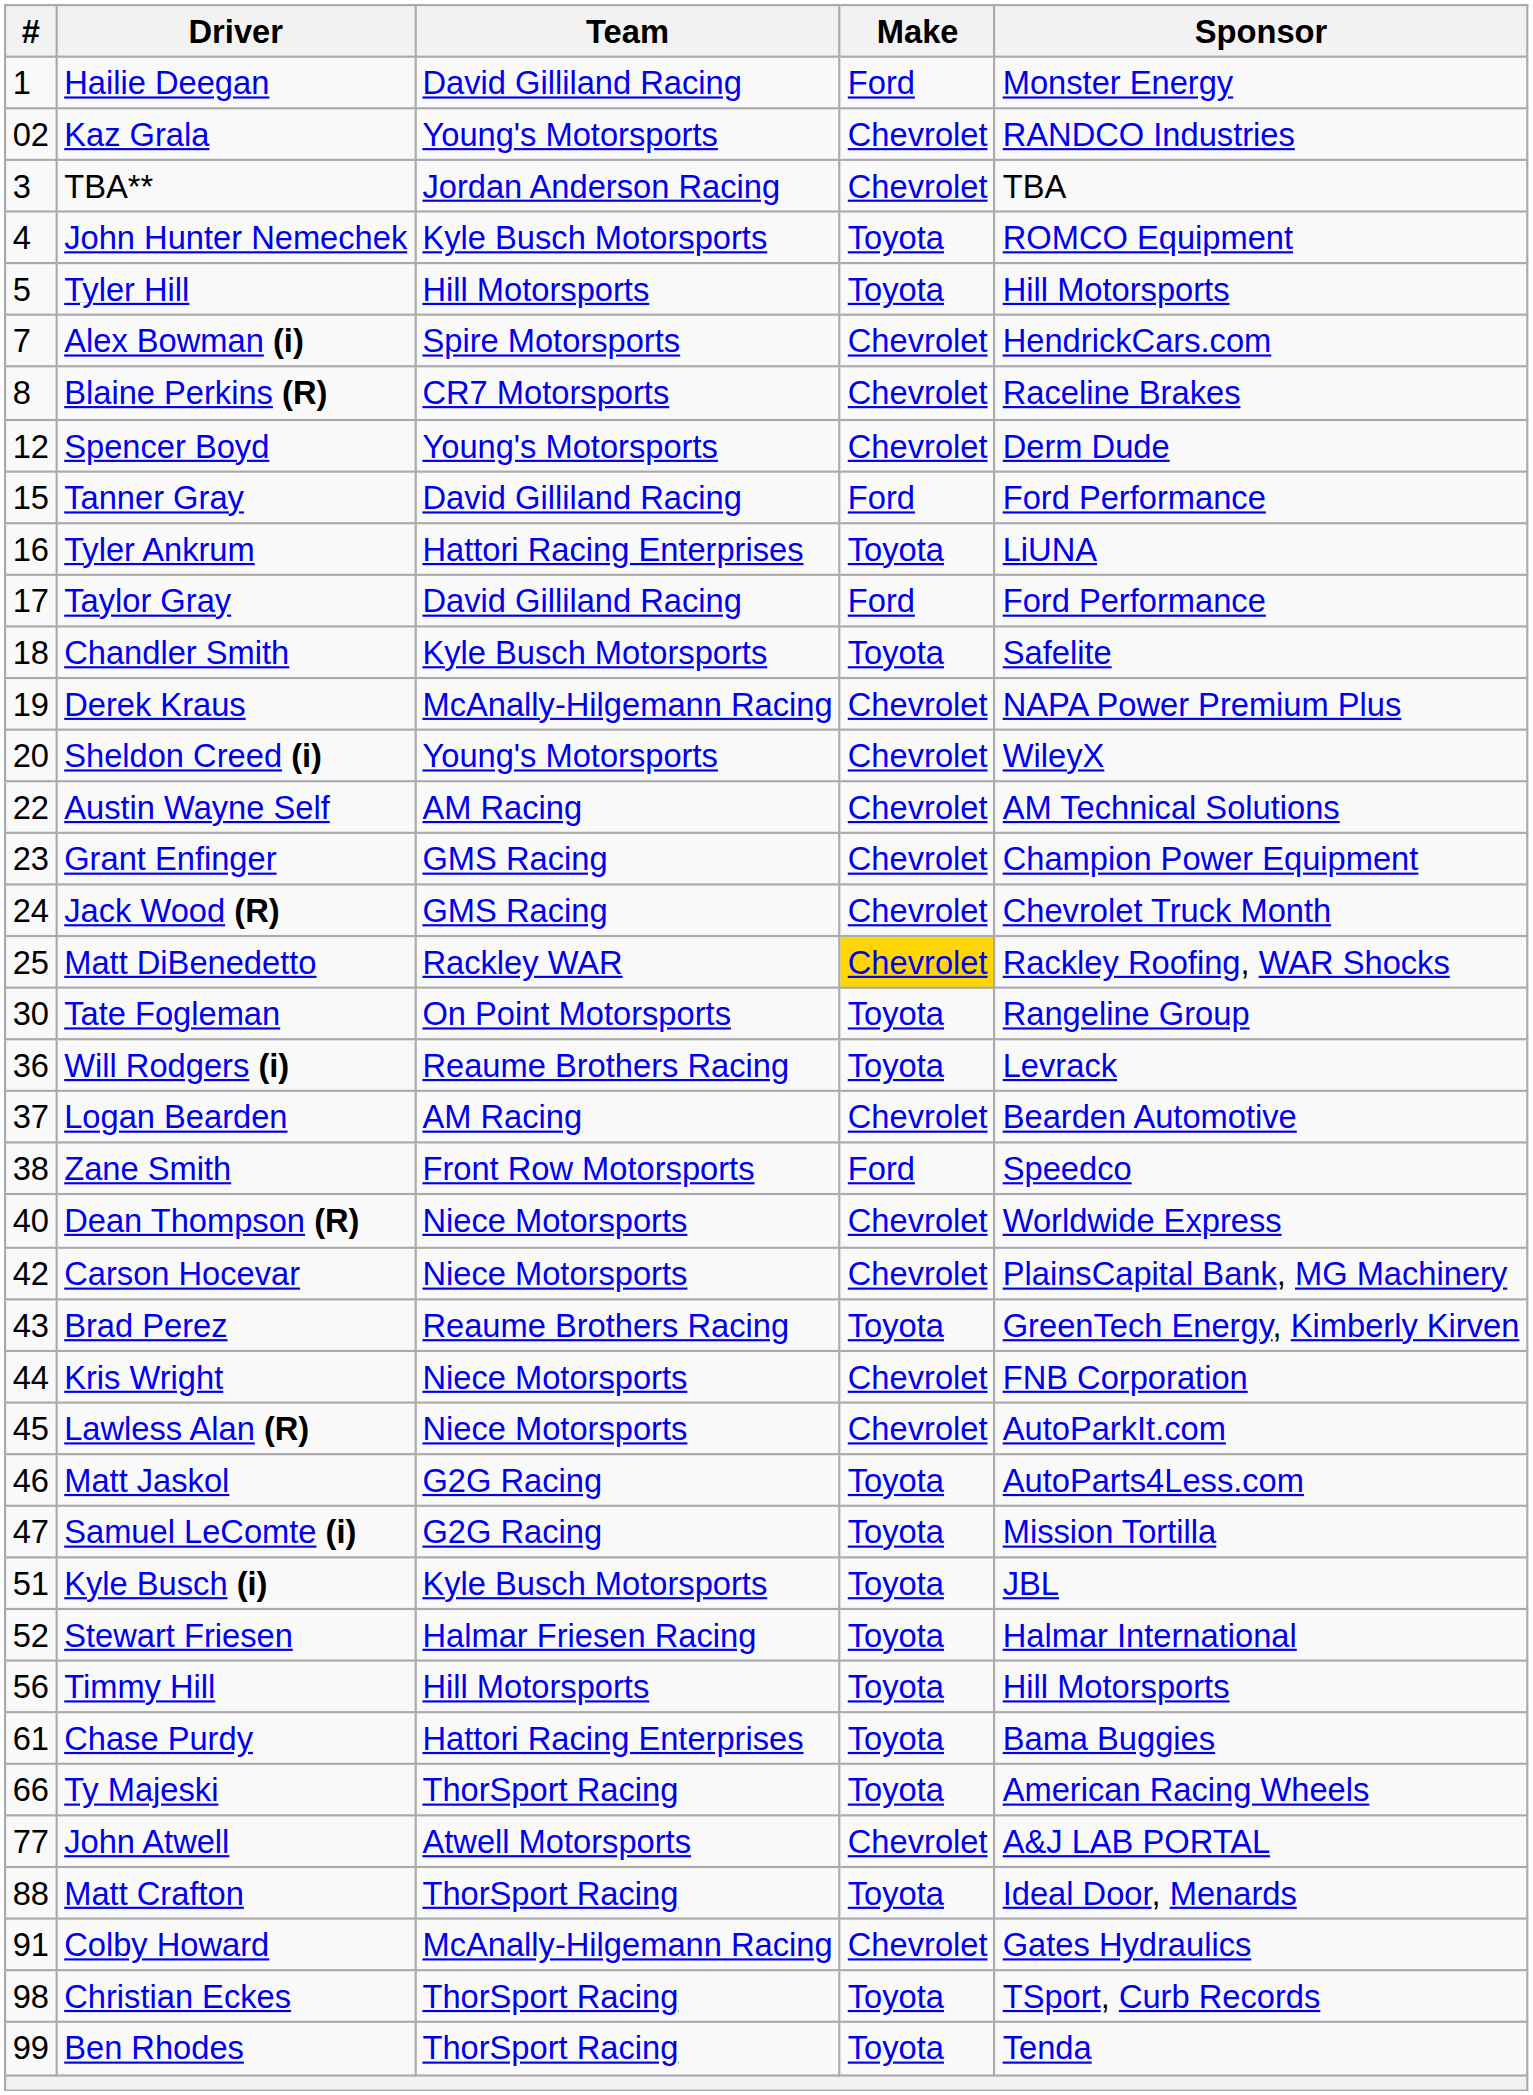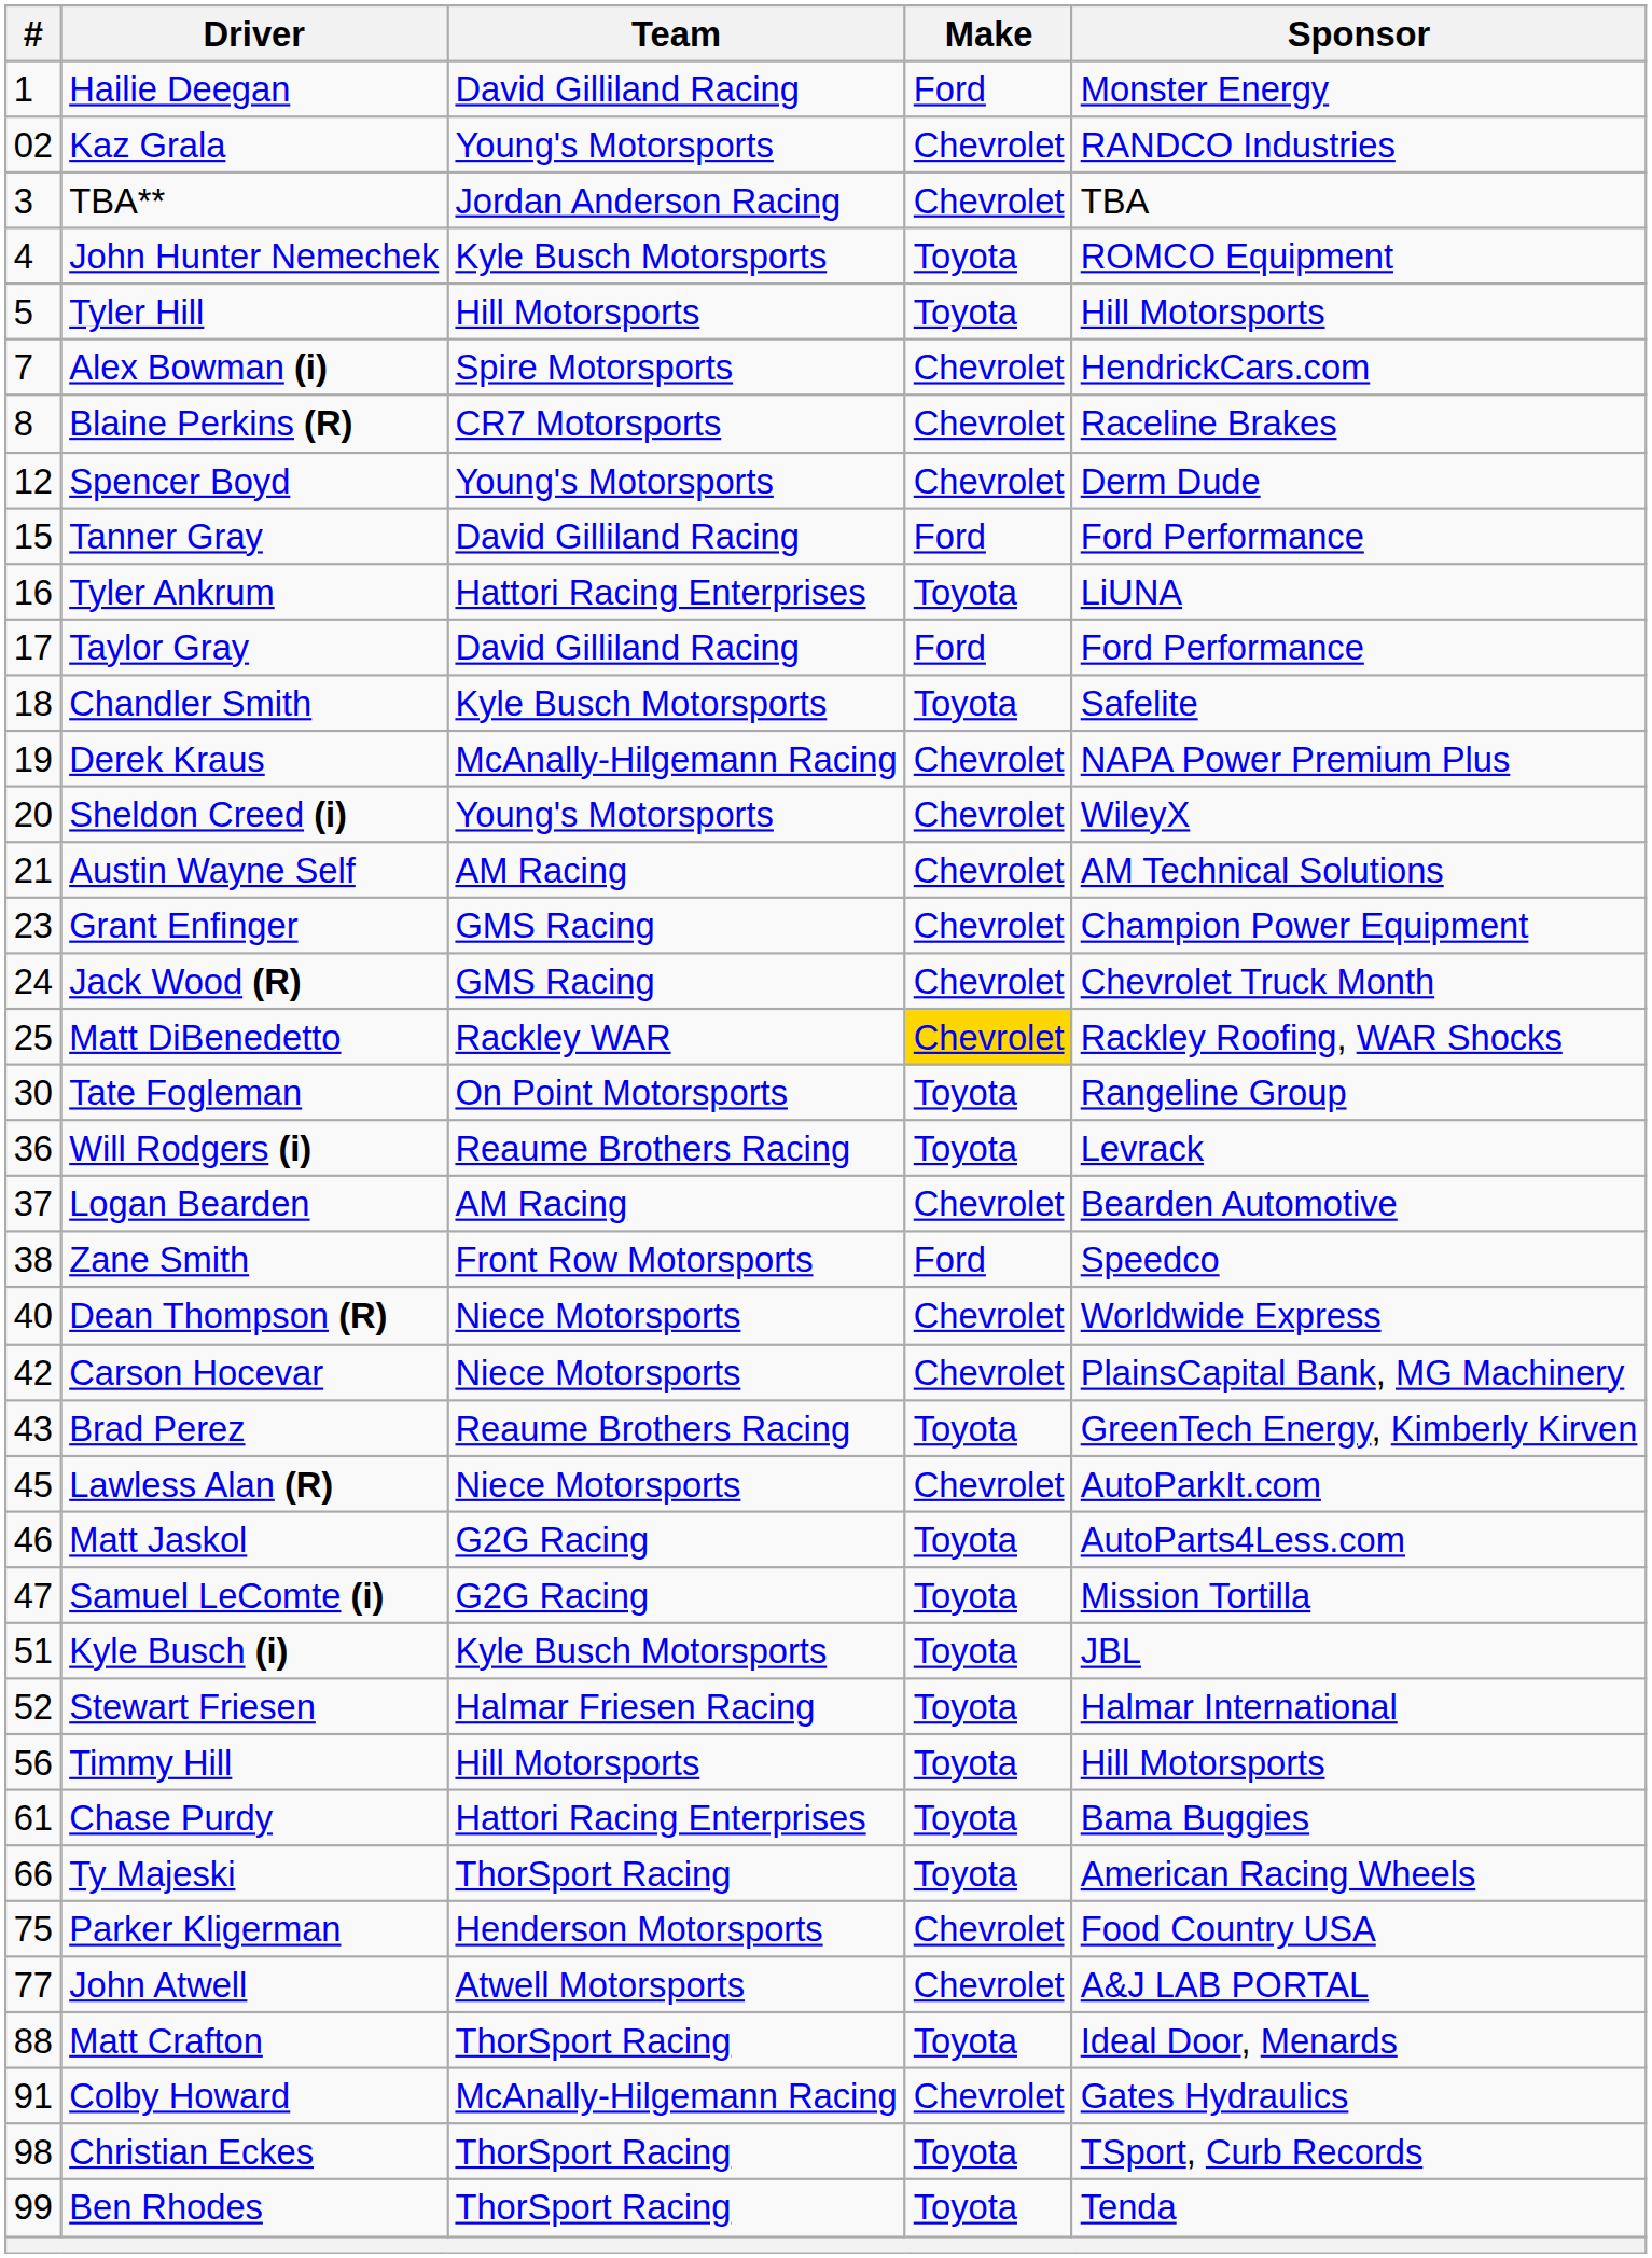 <table class="wikitable" style="font-size:95%">
 <tr>
 <th>#</th>
 <th>Driver</th>
 <th>Team</th>
 <th>Make</th>
 <th>Sponsor</th>
 </tr>
 <tr>
 <td>1</td>
 <td><a href='#'>Hailie Deegan</a></td>
 <td><a href='#'>David Gilliland Racing</a></td>
 <td><a href='#'>Ford</a></td>
 <td><a href='#'>Monster Energy</a></td>
 </tr>
 <tr>
 <td>02</td>
 <td><a href='#'>Kaz Grala</a></td>
 <td><a href='#'>Young's Motorsports</a></td>
 <td><a href='#'>Chevrolet</a></td>
 <td><a href='#'>RANDCO Industries</a></td>
 </tr>
 <tr>
 <td>3</td>
 <td>TBA**</td>
 <td><a href='#'>Jordan Anderson Racing</a></td>
 <td><a href='#'>Chevrolet</a></td>
 <td>TBA</td>
 </tr>
 <tr>
 <td>4</td>
 <td nowrap><a href='#'>John Hunter Nemechek</a></td>
 <td><a href='#'>Kyle Busch Motorsports</a></td>
 <td><a href='#'>Toyota</a></td>
 <td><a href='#'>ROMCO Equipment</a></td>
 </tr>
 <tr>
 <td>5</td>
 <td><a href='#'>Tyler Hill</a></td>
 <td><a href='#'>Hill Motorsports</a></td>
 <td><a href='#'>Toyota</a></td>
 <td><a href='#'>Hill Motorsports</a></td>
 </tr>
 <tr>
 <td>7</td>
 <td><a href='#'>Alex Bowman</a> <strong>(i)</strong></td>
 <td><a href='#'>Spire Motorsports</a></td>
 <td><a href='#'>Chevrolet</a></td>
 <td><a href='#'>HendrickCars.com</a></td>
 </tr>
 <tr>
 <td>8</td>
 <td><a href='#'>Blaine Perkins</a> <strong>(R)</strong></td>
 <td><a href='#'>CR7 Motorsports</a></td>
 <td><a href='#'>Chevrolet</a></td>
 <td><a href='#'>Raceline Brakes</a></td>
 </tr>
 <tr>
 <td>12</td>
 <td><a href='#'>Spencer Boyd</a></td>
 <td><a href='#'>Young's Motorsports</a></td>
 <td><a href='#'>Chevrolet</a></td>
 <td><a href='#'>Derm Dude</a></td>
 </tr>
 <tr>
 <td>15</td>
 <td><a href='#'>Tanner Gray</a></td>
 <td><a href='#'>David Gilliland Racing</a></td>
 <td><a href='#'>Ford</a></td>
 <td><a href='#'>Ford Performance</a></td>
 </tr>
 <tr>
 <td>16</td>
 <td><a href='#'>Tyler Ankrum</a></td>
 <td><a href='#'>Hattori Racing Enterprises</a></td>
 <td><a href='#'>Toyota</a></td>
 <td><a href='#'>LiUNA</a></td>
 </tr>
 <tr>
 <td>17</td>
 <td><a href='#'>Taylor Gray</a></td>
 <td><a href='#'>David Gilliland Racing</a></td>
 <td><a href='#'>Ford</a></td>
 <td><a href='#'>Ford Performance</a></td>
 </tr>
 <tr>
 <td>18</td>
 <td><a href='#'>Chandler Smith</a></td>
 <td><a href='#'>Kyle Busch Motorsports</a></td>
 <td><a href='#'>Toyota</a></td>
 <td><a href='#'>Safelite</a></td>
 </tr>
 <tr>
 <td>19</td>
 <td><a href='#'>Derek Kraus</a></td>
 <td nowrap><a href='#'>McAnally-Hilgemann Racing</a></td>
 <td><a href='#'>Chevrolet</a></td>
 <td><a href='#'>NAPA Power Premium Plus</a></td>
 </tr>
 <tr>
 <td>20</td>
 <td><a href='#'>Sheldon Creed</a> <strong>(i)</strong></td>
 <td><a href='#'>Young's Motorsports</a></td>
 <td><a href='#'>Chevrolet</a></td>
 <td><a href='#'>WileyX</a></td>
 </tr>
 <tr>
-<td>22</td>
+<td>21</td>
 <td><a href='#'>Austin Wayne Self</a></td>
 <td><a href='#'>AM Racing</a></td>
 <td><a href='#'>Chevrolet</a></td>
 <td><a href='#'>AM Technical Solutions</a></td>
 </tr>
 <tr>
 <td>23</td>
 <td><a href='#'>Grant Enfinger</a></td>
 <td><a href='#'>GMS Racing</a></td>
 <td><a href='#'>Chevrolet</a></td>
 <td><a href='#'>Champion Power Equipment</a></td>
 </tr>
 <tr>
 <td>24</td>
 <td><a href='#'>Jack Wood</a> <strong>(R)</strong></td>
 <td><a href='#'>GMS Racing</a></td>
 <td><a href='#'>Chevrolet</a></td>
 <td><a href='#'>Chevrolet Truck Month</a></td>
 </tr>
 <tr>
 <td>25</td>
 <td><a href='#'>Matt DiBenedetto</a></td>
 <td><a href='#'>Rackley WAR</a></td>
 <td style="background: gold;"><a href='#'>Chevrolet</a></td>
 <td><a href='#'>Rackley Roofing</a>, <a href='#'>WAR Shocks</a></td>
 </tr>
 <tr>
 <td>30</td>
 <td><a href='#'>Tate Fogleman</a></td>
 <td><a href='#'>On Point Motorsports</a></td>
 <td><a href='#'>Toyota</a></td>
 <td><a href='#'>Rangeline Group</a></td>
 </tr>
 <tr>
 <td>36</td>
 <td><a href='#'>Will Rodgers</a> <strong>(i)</strong></td>
 <td><a href='#'>Reaume Brothers Racing</a></td>
 <td><a href='#'>Toyota</a></td>
 <td><a href='#'>Levrack</a></td>
 </tr>
 <tr>
 <td>37</td>
 <td><a href='#'>Logan Bearden</a></td>
 <td><a href='#'>AM Racing</a></td>
 <td><a href='#'>Chevrolet</a></td>
 <td><a href='#'>Bearden Automotive</a></td>
 </tr>
 <tr>
 <td>38</td>
 <td><a href='#'>Zane Smith</a></td>
 <td><a href='#'>Front Row Motorsports</a></td>
 <td><a href='#'>Ford</a></td>
 <td><a href='#'>Speedco</a></td>
 </tr>
 <tr>
 <td>40</td>
 <td><a href='#'>Dean Thompson</a> <strong>(R)</strong></td>
 <td><a href='#'>Niece Motorsports</a></td>
 <td><a href='#'>Chevrolet</a></td>
 <td><a href='#'>Worldwide Express</a></td>
 </tr>
 <tr>
 <td>42</td>
 <td><a href='#'>Carson Hocevar</a></td>
 <td><a href='#'>Niece Motorsports</a></td>
 <td><a href='#'>Chevrolet</a></td>
 <td nowrap><a href='#'>PlainsCapital Bank</a>, <a href='#'>MG Machinery</a></td>
 </tr>
 <tr>
 <td>43</td>
 <td><a href='#'>Brad Perez</a></td>
 <td><a href='#'>Reaume Brothers Racing</a></td>
 <td><a href='#'>Toyota</a></td>
 <td><a href='#'>GreenTech Energy</a>, <a href='#'>Kimberly Kirven</a></td>
 </tr>
 <tr>
-<td>44</td>
-<td><a href='#'>Kris Wright</a></td>
-<td><a href='#'>Niece Motorsports</a></td>
-<td><a href='#'>Chevrolet</a></td>
-<td><a href='#'>FNB Corporation</a></td>
-</tr>
-<tr>
 <td>45</td>
 <td><a href='#'>Lawless Alan</a> <strong>(R)</strong></td>
 <td><a href='#'>Niece Motorsports</a></td>
 <td><a href='#'>Chevrolet</a></td>
 <td><a href='#'>AutoParkIt.com</a></td>
 </tr>
 <tr>
 <td>46</td>
 <td><a href='#'>Matt Jaskol</a></td>
 <td><a href='#'>G2G Racing</a></td>
 <td><a href='#'>Toyota</a></td>
 <td><a href='#'>AutoParts4Less.com</a></td>
 </tr>
 <tr>
 <td>47</td>
 <td><a href='#'>Samuel LeComte</a> <strong>(i)</strong></td>
 <td><a href='#'>G2G Racing</a></td>
 <td><a href='#'>Toyota</a></td>
 <td><a href='#'>Mission Tortilla</a></td>
 </tr>
 <tr>
 <td>51</td>
 <td><a href='#'>Kyle Busch</a> <strong>(i)</strong></td>
 <td><a href='#'>Kyle Busch Motorsports</a></td>
 <td><a href='#'>Toyota</a></td>
 <td><a href='#'>JBL</a></td>
 </tr>
 <tr>
 <td>52</td>
 <td><a href='#'>Stewart Friesen</a></td>
 <td><a href='#'>Halmar Friesen Racing</a></td>
 <td><a href='#'>Toyota</a></td>
 <td><a href='#'>Halmar International</a></td>
 </tr>
 <tr>
 <td>56</td>
 <td><a href='#'>Timmy Hill</a></td>
 <td><a href='#'>Hill Motorsports</a></td>
 <td><a href='#'>Toyota</a></td>
 <td><a href='#'>Hill Motorsports</a></td>
 </tr>
 <tr>
 <td>61</td>
 <td><a href='#'>Chase Purdy</a></td>
 <td><a href='#'>Hattori Racing Enterprises</a></td>
 <td><a href='#'>Toyota</a></td>
 <td><a href='#'>Bama Buggies</a></td>
 </tr>
 <tr>
 <td>66</td>
 <td><a href='#'>Ty Majeski</a></td>
 <td><a href='#'>ThorSport Racing</a></td>
 <td><a href='#'>Toyota</a></td>
 <td><a href='#'>American Racing Wheels</a></td>
 </tr>
 <tr>
+<td>75</td>
+<td><a href='#'>Parker Kligerman</a></td>
+<td><a href='#'>Henderson Motorsports</a></td>
+<td><a href='#'>Chevrolet</a></td>
+<td><a href='#'>Food Country USA</a></td>
+</tr>
+<tr>
 <td>77</td>
 <td><a href='#'>John Atwell</a></td>
 <td><a href='#'>Atwell Motorsports</a></td>
 <td><a href='#'>Chevrolet</a></td>
 <td><a href='#'>A&J LAB PORTAL</a></td>
 </tr>
 <tr>
 <td>88</td>
 <td><a href='#'>Matt Crafton</a></td>
 <td><a href='#'>ThorSport Racing</a></td>
 <td><a href='#'>Toyota</a></td>
 <td><a href='#'>Ideal Door</a>, <a href='#'>Menards</a></td>
 </tr>
 <tr>
 <td>91</td>
 <td><a href='#'>Colby Howard</a></td>
 <td><a href='#'>McAnally-Hilgemann Racing</a></td>
 <td><a href='#'>Chevrolet</a></td>
 <td><a href='#'>Gates Hydraulics</a></td>
 </tr>
 <tr>
 <td>98</td>
 <td><a href='#'>Christian Eckes</a></td>
 <td><a href='#'>ThorSport Racing</a></td>
 <td><a href='#'>Toyota</a></td>
 <td><a href='#'>TSport</a>, <a href='#'>Curb Records</a></td>
 </tr>
 <tr>
 <td>99</td>
 <td><a href='#'>Ben Rhodes</a></td>
 <td><a href='#'>ThorSport Racing</a></td>
 <td><a href='#'>Toyota</a></td>
 <td><a href='#'>Tenda</a></td>
 </tr>
 <tr>
 <th colspan="5"></th>
 </tr>
 </table>
